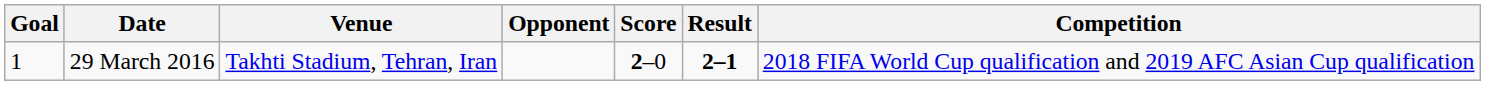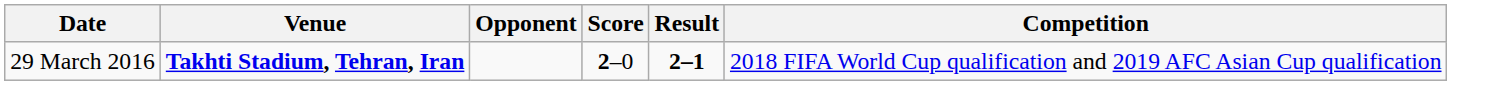 <table class="wikitable collapsible collapsed">
 <tr>
-<th>Goal</th>
 <th>Date</th>
 <th>Venue</th>
 <th>Opponent</th>
 <th>Score</th>
 <th>Result</th>
 <th>Competition</th>
 </tr>
 <tr>
-<td>1</td>
 <td>29 March 2016</td>
-<td><a href='#'>Takhti Stadium</a>, <a href='#'>Tehran</a>, <a href='#'>Iran</a></td>
+<td><strong><a href='#'>Takhti Stadium</a>, <a href='#'>Tehran</a>, <a href='#'>Iran</a></strong></td>
 <td></td>
 <td align="center"><strong>2</strong>–0</td>
 <td align="center"><strong>2–1</strong></td>
 <td><a href='#'>2018 FIFA World Cup qualification</a> and <a href='#'>2019 AFC Asian Cup qualification</a></td>
 </tr>
 </table>
